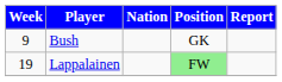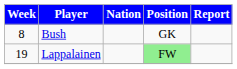 <table class="wikitable" style="font-size: 95%; text-align: center;">
 <tr>
 <th style="background:#00f; color:white; text-align:center;">Week</th>
 <th style="background:#00f; color:white; text-align:center;">Player</th>
 <th style="background:#00f; color:white; text-align:center;">Nation</th>
 <th style="background:#00f; color:white; text-align:center;">Position</th>
 <th style="background:#00f; color:white; text-align:center;">Report</th>
 </tr>
 <tr>
-<td>9</td>
+<td>8</td>
 <td style="text-align:left;"><a href='#'>Bush</a></td>
 <td style="text-align:left;"></td>
 <td>GK</td>
 <td></td>
 </tr>
 <tr>
 <td>19</td>
 <td style="text-align:left;"><a href='#'>Lappalainen</a></td>
 <td style="text-align:left;"></td>
 <td style="background: lightgreen;">FW</td>
 <td></td>
 </tr>
 <tr>
 </tr>
 </table>
